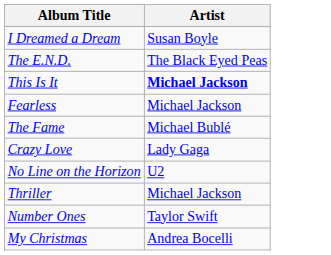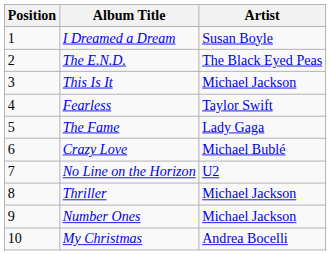 <table class="wikitable">
 <tr>
+<th>Position</th>
 <th>Album Title</th>
 <th>Artist</th>
 </tr>
 <tr>
+<td>1</td>
 <td><em><a href='#'>I Dreamed a Dream</a></em></td>
 <td><a href='#'>Susan Boyle</a></td>
 </tr>
 <tr>
+<td>2</td>
 <td><em><a href='#'>The E.N.D.</a></em></td>
 <td><a href='#'>The Black Eyed Peas</a></td>
 </tr>
 <tr>
+<td>3</td>
 <td><em><a href='#'>This Is It</a></em></td>
-<td><strong><a href='#'>Michael Jackson</a></strong></td>
-</tr>
-<tr>
-<td><em><a href='#'>Fearless</a></em></td>
 <td><a href='#'>Michael Jackson</a></td>
 </tr>
 <tr>
+<td>4</td>
+<td><em><a href='#'>Fearless</a></em></td>
+<td><a href='#'>Taylor Swift</a></td>
+</tr>
+<tr>
+<td>5</td>
 <td><em><a href='#'>The Fame</a></em></td>
+<td><a href='#'>Lady Gaga</a></td>
+</tr>
+<tr>
+<td>6</td>
+<td><em><a href='#'>Crazy Love</a></em></td>
 <td><a href='#'>Michael Bublé</a></td>
 </tr>
 <tr>
-<td><em><a href='#'>Crazy Love</a></em></td>
-<td><a href='#'>Lady Gaga</a></td>
-</tr>
-<tr>
+<td>7</td>
 <td><em><a href='#'>No Line on the Horizon</a></em></td>
 <td><a href='#'>U2</a></td>
 </tr>
 <tr>
+<td>8</td>
 <td><em><a href='#'>Thriller</a></em></td>
 <td><a href='#'>Michael Jackson</a></td>
 </tr>
 <tr>
+<td>9</td>
 <td><em><a href='#'>Number Ones</a></em></td>
-<td><a href='#'>Taylor Swift</a></td>
+<td><a href='#'>Michael Jackson</a></td>
 </tr>
 <tr>
+<td>10</td>
 <td><em><a href='#'>My Christmas</a></em></td>
 <td><a href='#'>Andrea Bocelli</a></td>
 </tr>
 </table>
